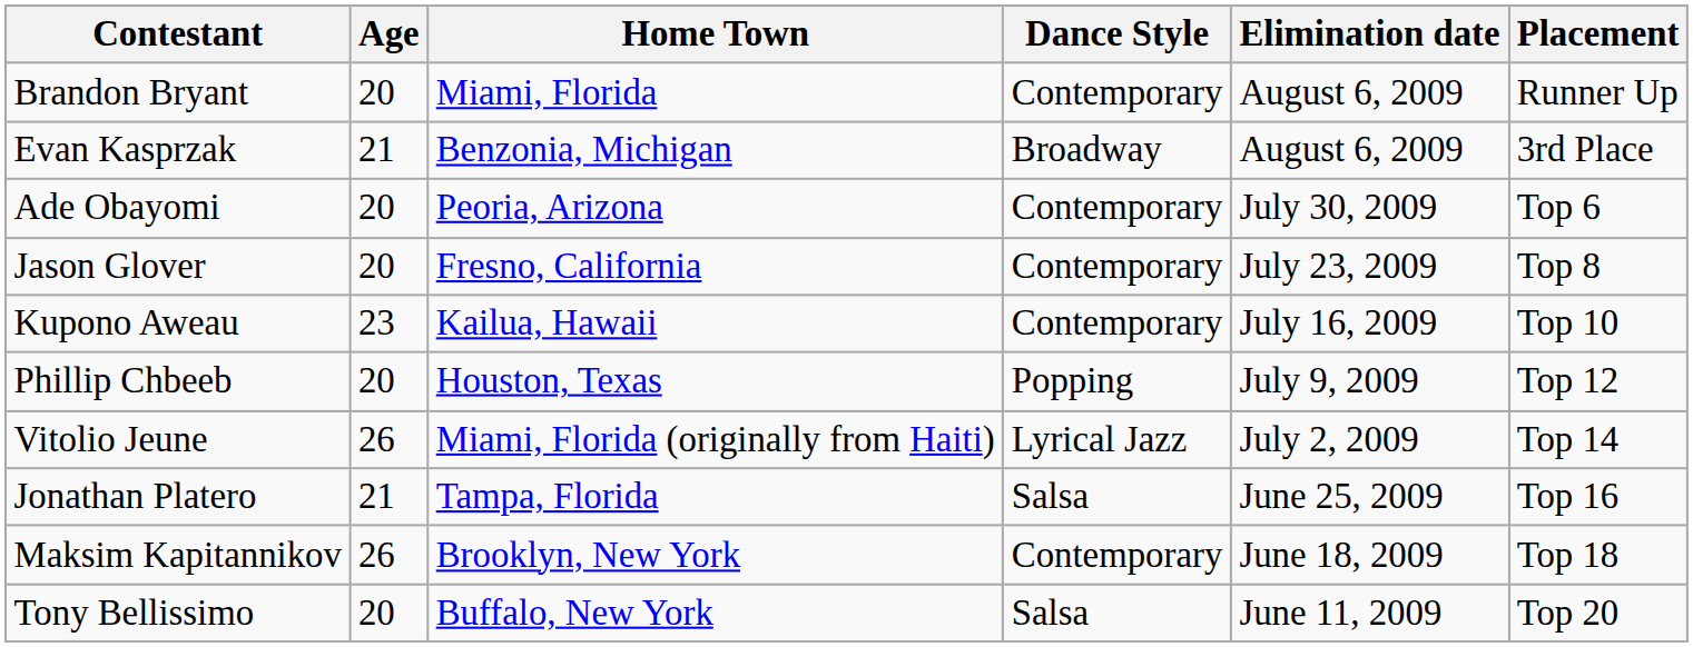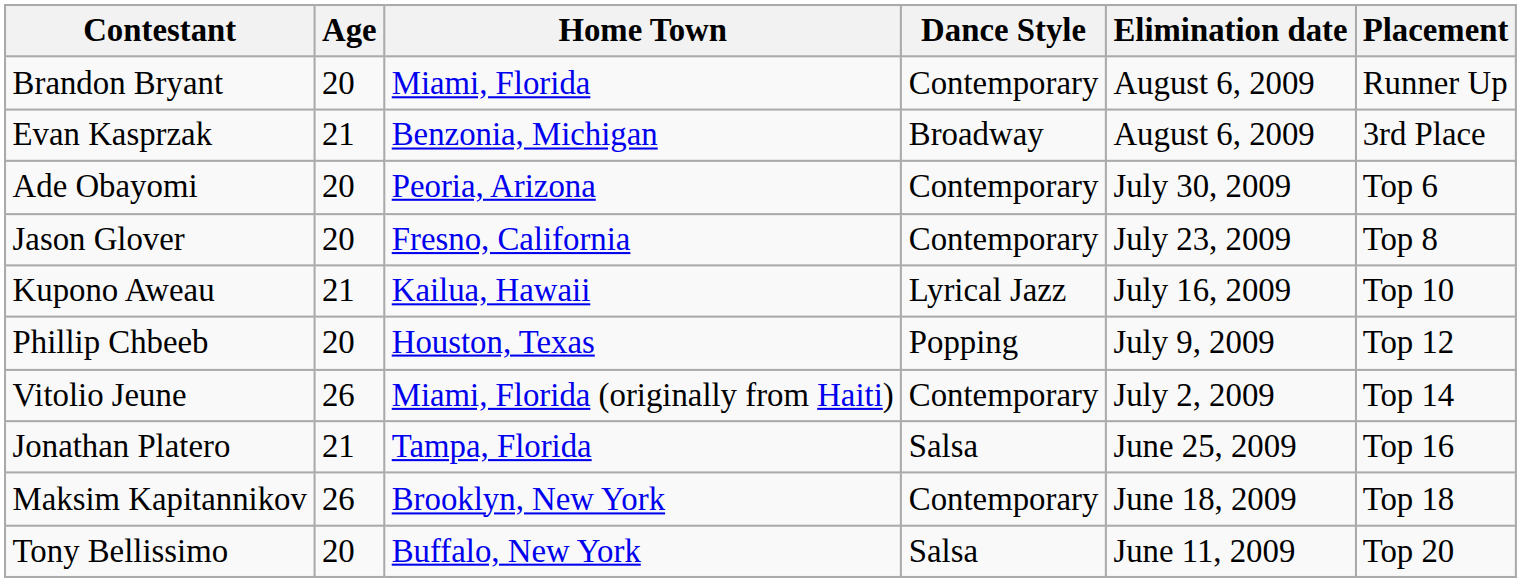 <table class="wikitable">
 <tr>
 <th>Contestant</th>
 <th>Age</th>
 <th>Home Town</th>
 <th>Dance Style</th>
 <th>Elimination date</th>
 <th>Placement</th>
 </tr>
 <tr>
 <td>Brandon Bryant</td>
 <td>20</td>
 <td><a href='#'>Miami, Florida</a></td>
 <td>Contemporary</td>
 <td>August 6, 2009</td>
 <td>Runner Up</td>
 </tr>
 <tr>
 <td>Evan Kasprzak</td>
 <td>21</td>
 <td><a href='#'>Benzonia, Michigan</a></td>
 <td>Broadway</td>
 <td>August 6, 2009</td>
 <td>3rd Place</td>
 </tr>
 <tr>
 <td>Ade Obayomi</td>
 <td>20</td>
 <td><a href='#'>Peoria, Arizona</a></td>
 <td>Contemporary</td>
 <td>July 30, 2009</td>
 <td>Top 6</td>
 </tr>
 <tr>
 <td>Jason Glover</td>
 <td>20</td>
 <td><a href='#'>Fresno, California</a></td>
 <td>Contemporary</td>
 <td>July 23, 2009</td>
 <td>Top 8</td>
 </tr>
 <tr>
 <td>Kupono Aweau</td>
-<td>23</td>
+<td>21</td>
 <td><a href='#'>Kailua, Hawaii</a></td>
-<td>Contemporary</td>
+<td>Lyrical Jazz</td>
 <td>July 16, 2009</td>
 <td>Top 10</td>
 </tr>
 <tr>
 <td>Phillip Chbeeb</td>
 <td>20</td>
 <td><a href='#'>Houston, Texas</a></td>
 <td>Popping</td>
 <td>July 9, 2009</td>
 <td>Top 12</td>
 </tr>
 <tr>
 <td>Vitolio Jeune</td>
 <td>26</td>
 <td><a href='#'>Miami, Florida</a> (originally from <a href='#'>Haiti</a>)</td>
-<td>Lyrical Jazz</td>
+<td>Contemporary</td>
 <td>July 2, 2009</td>
 <td>Top 14</td>
 </tr>
 <tr>
 <td>Jonathan Platero</td>
 <td>21</td>
 <td><a href='#'>Tampa, Florida</a></td>
 <td>Salsa</td>
 <td>June 25, 2009</td>
 <td>Top 16</td>
 </tr>
 <tr>
 <td>Maksim Kapitannikov</td>
 <td>26</td>
 <td><a href='#'>Brooklyn, New York</a></td>
 <td>Contemporary</td>
 <td>June 18, 2009</td>
 <td>Top 18</td>
 </tr>
 <tr>
 <td>Tony Bellissimo</td>
 <td>20</td>
 <td><a href='#'>Buffalo, New York</a></td>
 <td>Salsa</td>
 <td>June 11, 2009</td>
 <td>Top 20</td>
 </tr>
 </table>
